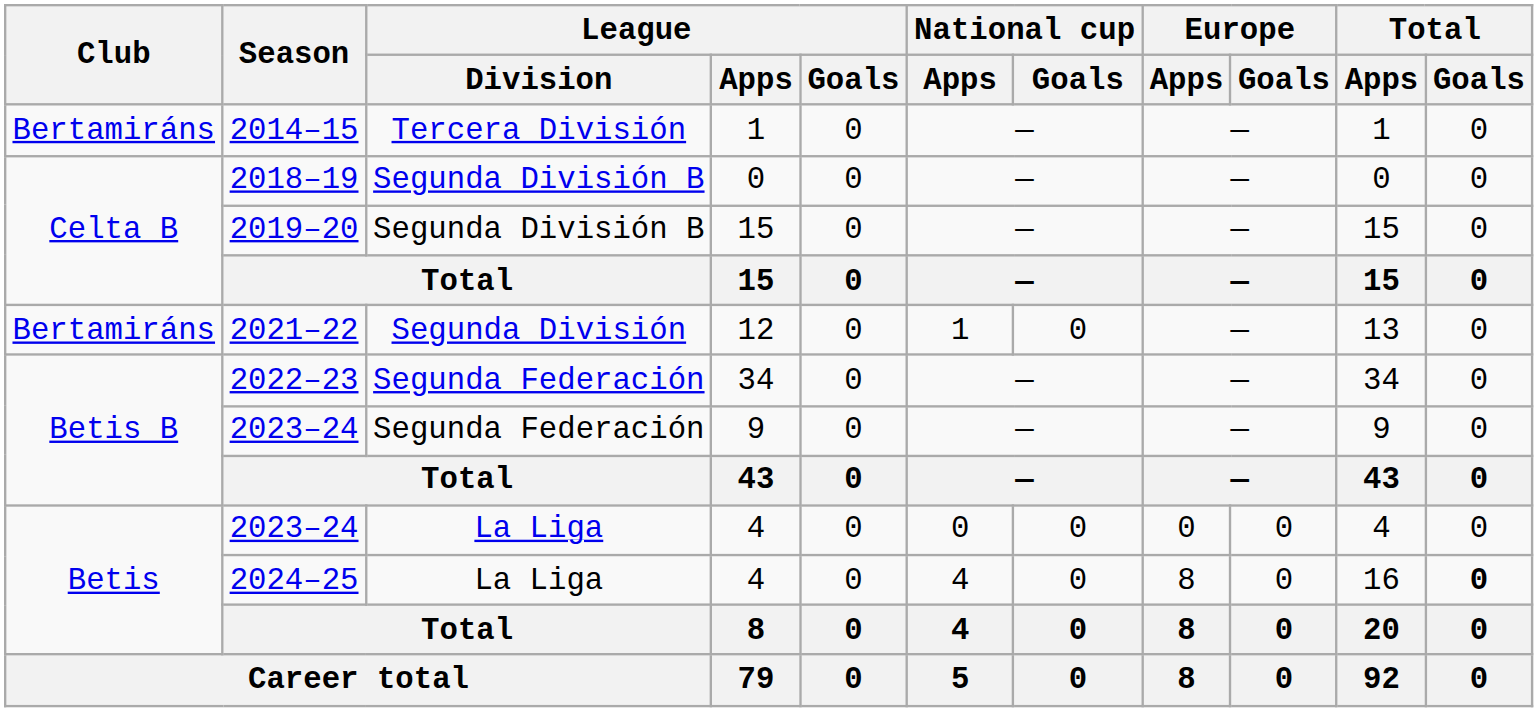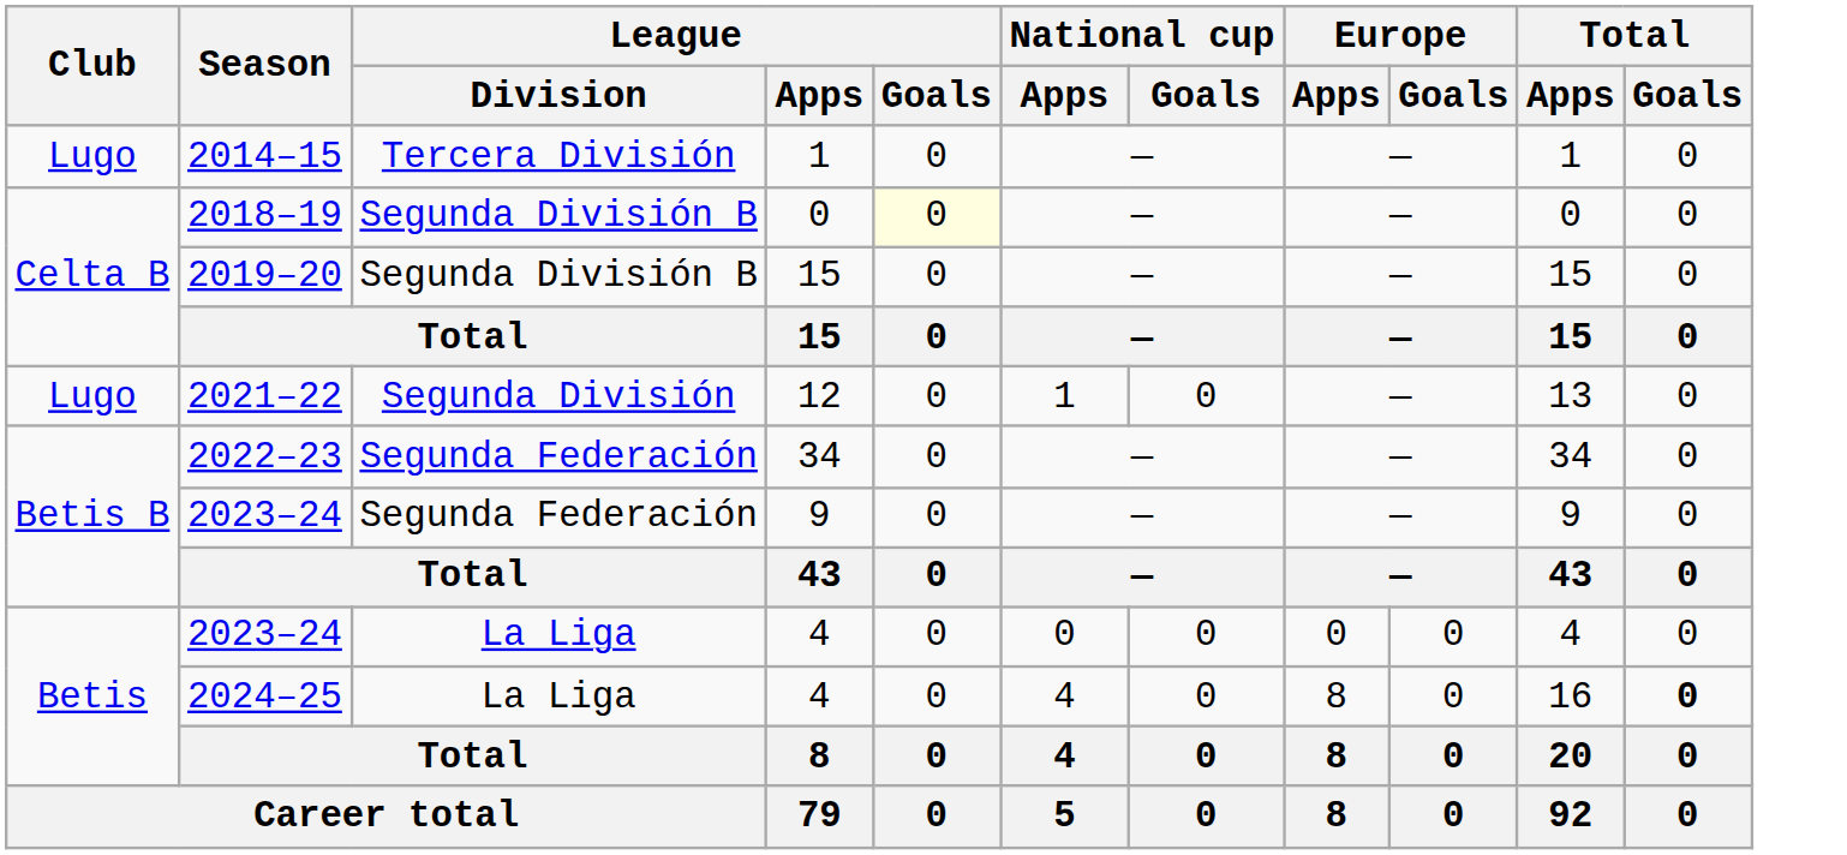 <table class="wikitable" style="text-align:center">
 <tr>
 <th rowspan="2">Club</th>
 <th rowspan="2">Season</th>
 <th colspan="3">League</th>
 <th colspan="2">National cup</th>
 <th colspan="2">Europe</th>
 <th colspan="2">Total</th>
 </tr>
 <tr>
 <th>Division</th>
 <th>Apps</th>
 <th>Goals</th>
 <th>Apps</th>
 <th>Goals</th>
 <th>Apps</th>
 <th>Goals</th>
 <th>Apps</th>
 <th>Goals</th>
 </tr>
 <tr>
-<td><a href='#'>Bertamiráns</a></td>
+<td><a href='#'>Lugo</a></td>
 <td><a href='#'>2014–15</a></td>
 <td><a href='#'>Tercera División</a></td>
 <td>1</td>
 <td>0</td>
 <td colspan="2">—</td>
 <td colspan="2">—</td>
 <td>1</td>
 <td>0</td>
 </tr>
 <tr>
 <td rowspan="3"><a href='#'>Celta B</a></td>
 <td><a href='#'>2018–19</a></td>
 <td><a href='#'>Segunda División B</a></td>
 <td>0</td>
-<td>0</td>
+<td style="background: lightyellow;">0</td>
 <td colspan="2">—</td>
 <td colspan="2">—</td>
 <td>0</td>
 <td>0</td>
 </tr>
 <tr>
 <td><a href='#'>2019–20</a></td>
 <td>Segunda División B</td>
 <td>15</td>
 <td>0</td>
 <td colspan="2">—</td>
 <td colspan="2">—</td>
 <td>15</td>
 <td>0</td>
 </tr>
 <tr>
 <th colspan="2">Total</th>
 <th>15</th>
 <th>0</th>
 <th colspan="2">—</th>
 <th colspan="2">—</th>
 <th>15</th>
 <th>0</th>
 </tr>
 <tr>
-<td><a href='#'>Bertamiráns</a></td>
+<td><a href='#'>Lugo</a></td>
 <td><a href='#'>2021–22</a></td>
 <td><a href='#'>Segunda División</a></td>
 <td>12</td>
 <td>0</td>
 <td>1</td>
 <td>0</td>
 <td colspan="2">—</td>
 <td>13</td>
 <td>0</td>
 </tr>
 <tr>
 <td rowspan="3"><a href='#'>Betis B</a></td>
 <td><a href='#'>2022–23</a></td>
 <td><a href='#'>Segunda Federación</a></td>
 <td>34</td>
 <td>0</td>
 <td colspan="2">—</td>
 <td colspan="2">—</td>
 <td>34</td>
 <td>0</td>
 </tr>
 <tr>
 <td><a href='#'>2023–24</a></td>
 <td>Segunda Federación</td>
 <td>9</td>
 <td>0</td>
 <td colspan="2">—</td>
 <td colspan="2">—</td>
 <td>9</td>
 <td>0</td>
 </tr>
 <tr>
 <th colspan="2">Total</th>
 <th>43</th>
 <th>0</th>
 <th colspan="2">—</th>
 <th colspan="2">—</th>
 <th>43</th>
 <th>0</th>
 </tr>
 <tr>
 <td rowspan="3"><a href='#'>Betis</a></td>
 <td><a href='#'>2023–24</a></td>
 <td><a href='#'>La Liga</a></td>
 <td>4</td>
 <td>0</td>
 <td>0</td>
 <td>0</td>
 <td>0</td>
 <td>0</td>
 <td>4</td>
 <td>0</td>
 </tr>
 <tr>
 <td><a href='#'>2024–25</a></td>
 <td>La Liga</td>
 <td>4</td>
 <td>0</td>
 <td>4</td>
 <td>0</td>
 <td>8</td>
 <td>0</td>
 <td>16</td>
 <td><strong>0</strong></td>
 </tr>
 <tr>
 <th colspan="2">Total</th>
 <th>8</th>
 <th>0</th>
 <th>4</th>
 <th>0</th>
 <th>8</th>
 <th>0</th>
 <th>20</th>
 <th>0</th>
 </tr>
 <tr>
 <th colspan="3">Career total</th>
 <th>79</th>
 <th>0</th>
 <th>5</th>
 <th>0</th>
 <th>8</th>
 <th>0</th>
 <th>92</th>
 <th>0</th>
 </tr>
 </table>
